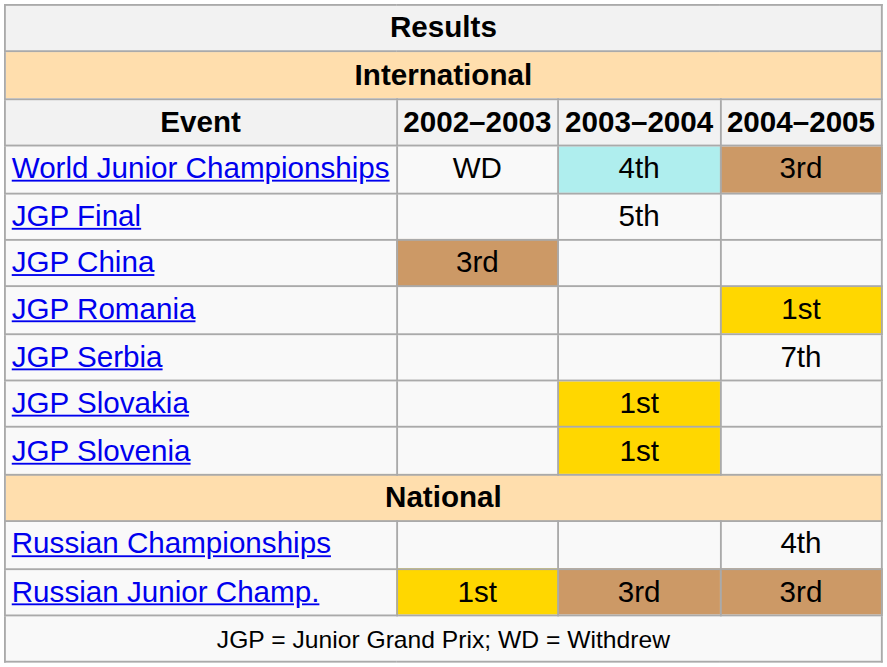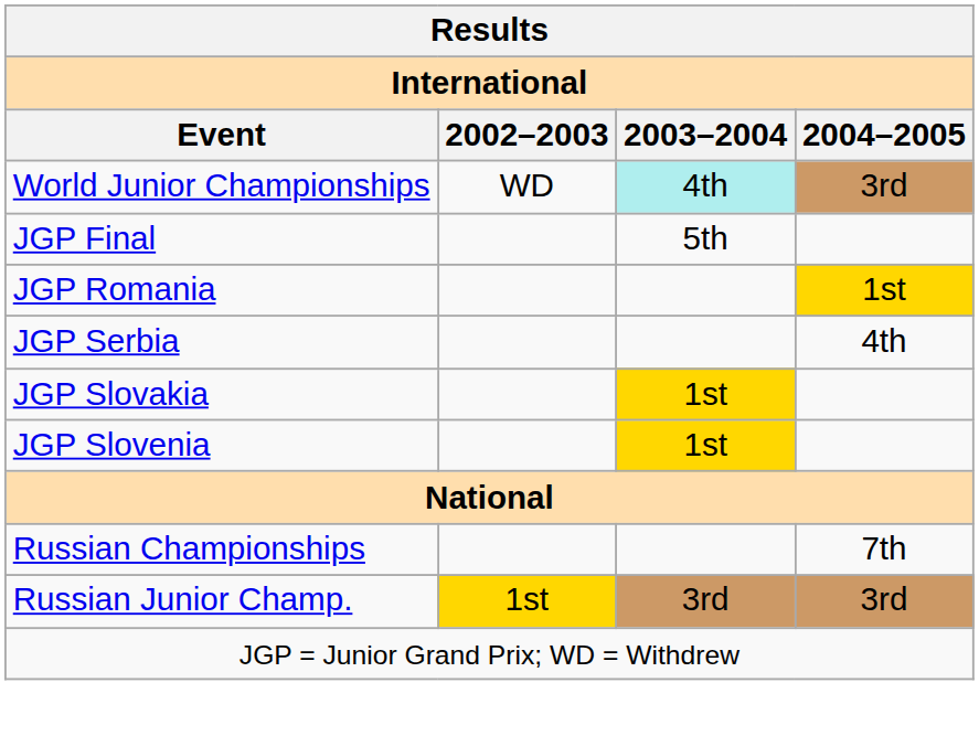 <table class="wikitable" style="text-align:center">
 <tr>
 <th colspan=4 align=center><strong>Results</strong></th>
 </tr>
 <tr>
 <th style="background-color: #ffdead; " colspan=4 align=center><strong>International</strong></th>
 </tr>
 <tr>
 <th>Event</th>
 <th>2002–2003</th>
 <th>2003–2004</th>
 <th>2004–2005</th>
 </tr>
 <tr>
 <td align=left><a href='#'>World Junior Championships</a></td>
 <td>WD</td>
 <td style="background: paleturquoise;">4th</td>
 <td bgcolor=cc9966>3rd</td>
 </tr>
 <tr>
 <td align=left><a href='#'>JGP Final</a></td>
 <td></td>
 <td>5th</td>
 <td></td>
 </tr>
 <tr>
-<td align=left><a href='#'>JGP China</a></td>
-<td bgcolor=cc9966>3rd</td>
-<td></td>
-<td></td>
-</tr>
-<tr>
 <td align=left><a href='#'>JGP Romania</a></td>
 <td></td>
 <td></td>
 <td bgcolor=gold>1st</td>
 </tr>
 <tr>
 <td align=left><a href='#'>JGP Serbia</a></td>
 <td></td>
 <td></td>
-<td>7th</td>
+<td>4th</td>
 </tr>
 <tr>
 <td align=left><a href='#'>JGP Slovakia</a></td>
 <td></td>
 <td bgcolor=gold>1st</td>
 <td></td>
 </tr>
 <tr>
 <td align=left><a href='#'>JGP Slovenia</a></td>
 <td></td>
 <td bgcolor=gold>1st</td>
 <td></td>
 </tr>
 <tr>
 <th style="background-color: #ffdead; " colspan=4 align=center><strong>National</strong></th>
 </tr>
 <tr>
 <td align=left><a href='#'>Russian Championships</a></td>
 <td></td>
 <td></td>
-<td>4th</td>
+<td>7th</td>
 </tr>
 <tr>
 <td align=left><a href='#'>Russian Junior Champ.</a></td>
 <td bgcolor=gold>1st</td>
 <td bgcolor=cc9966>3rd</td>
 <td bgcolor=cc9966>3rd</td>
 </tr>
 <tr>
 <td colspan=4 align=center><small> JGP = Junior Grand Prix; WD = Withdrew </small></td>
 </tr>
 </table>
